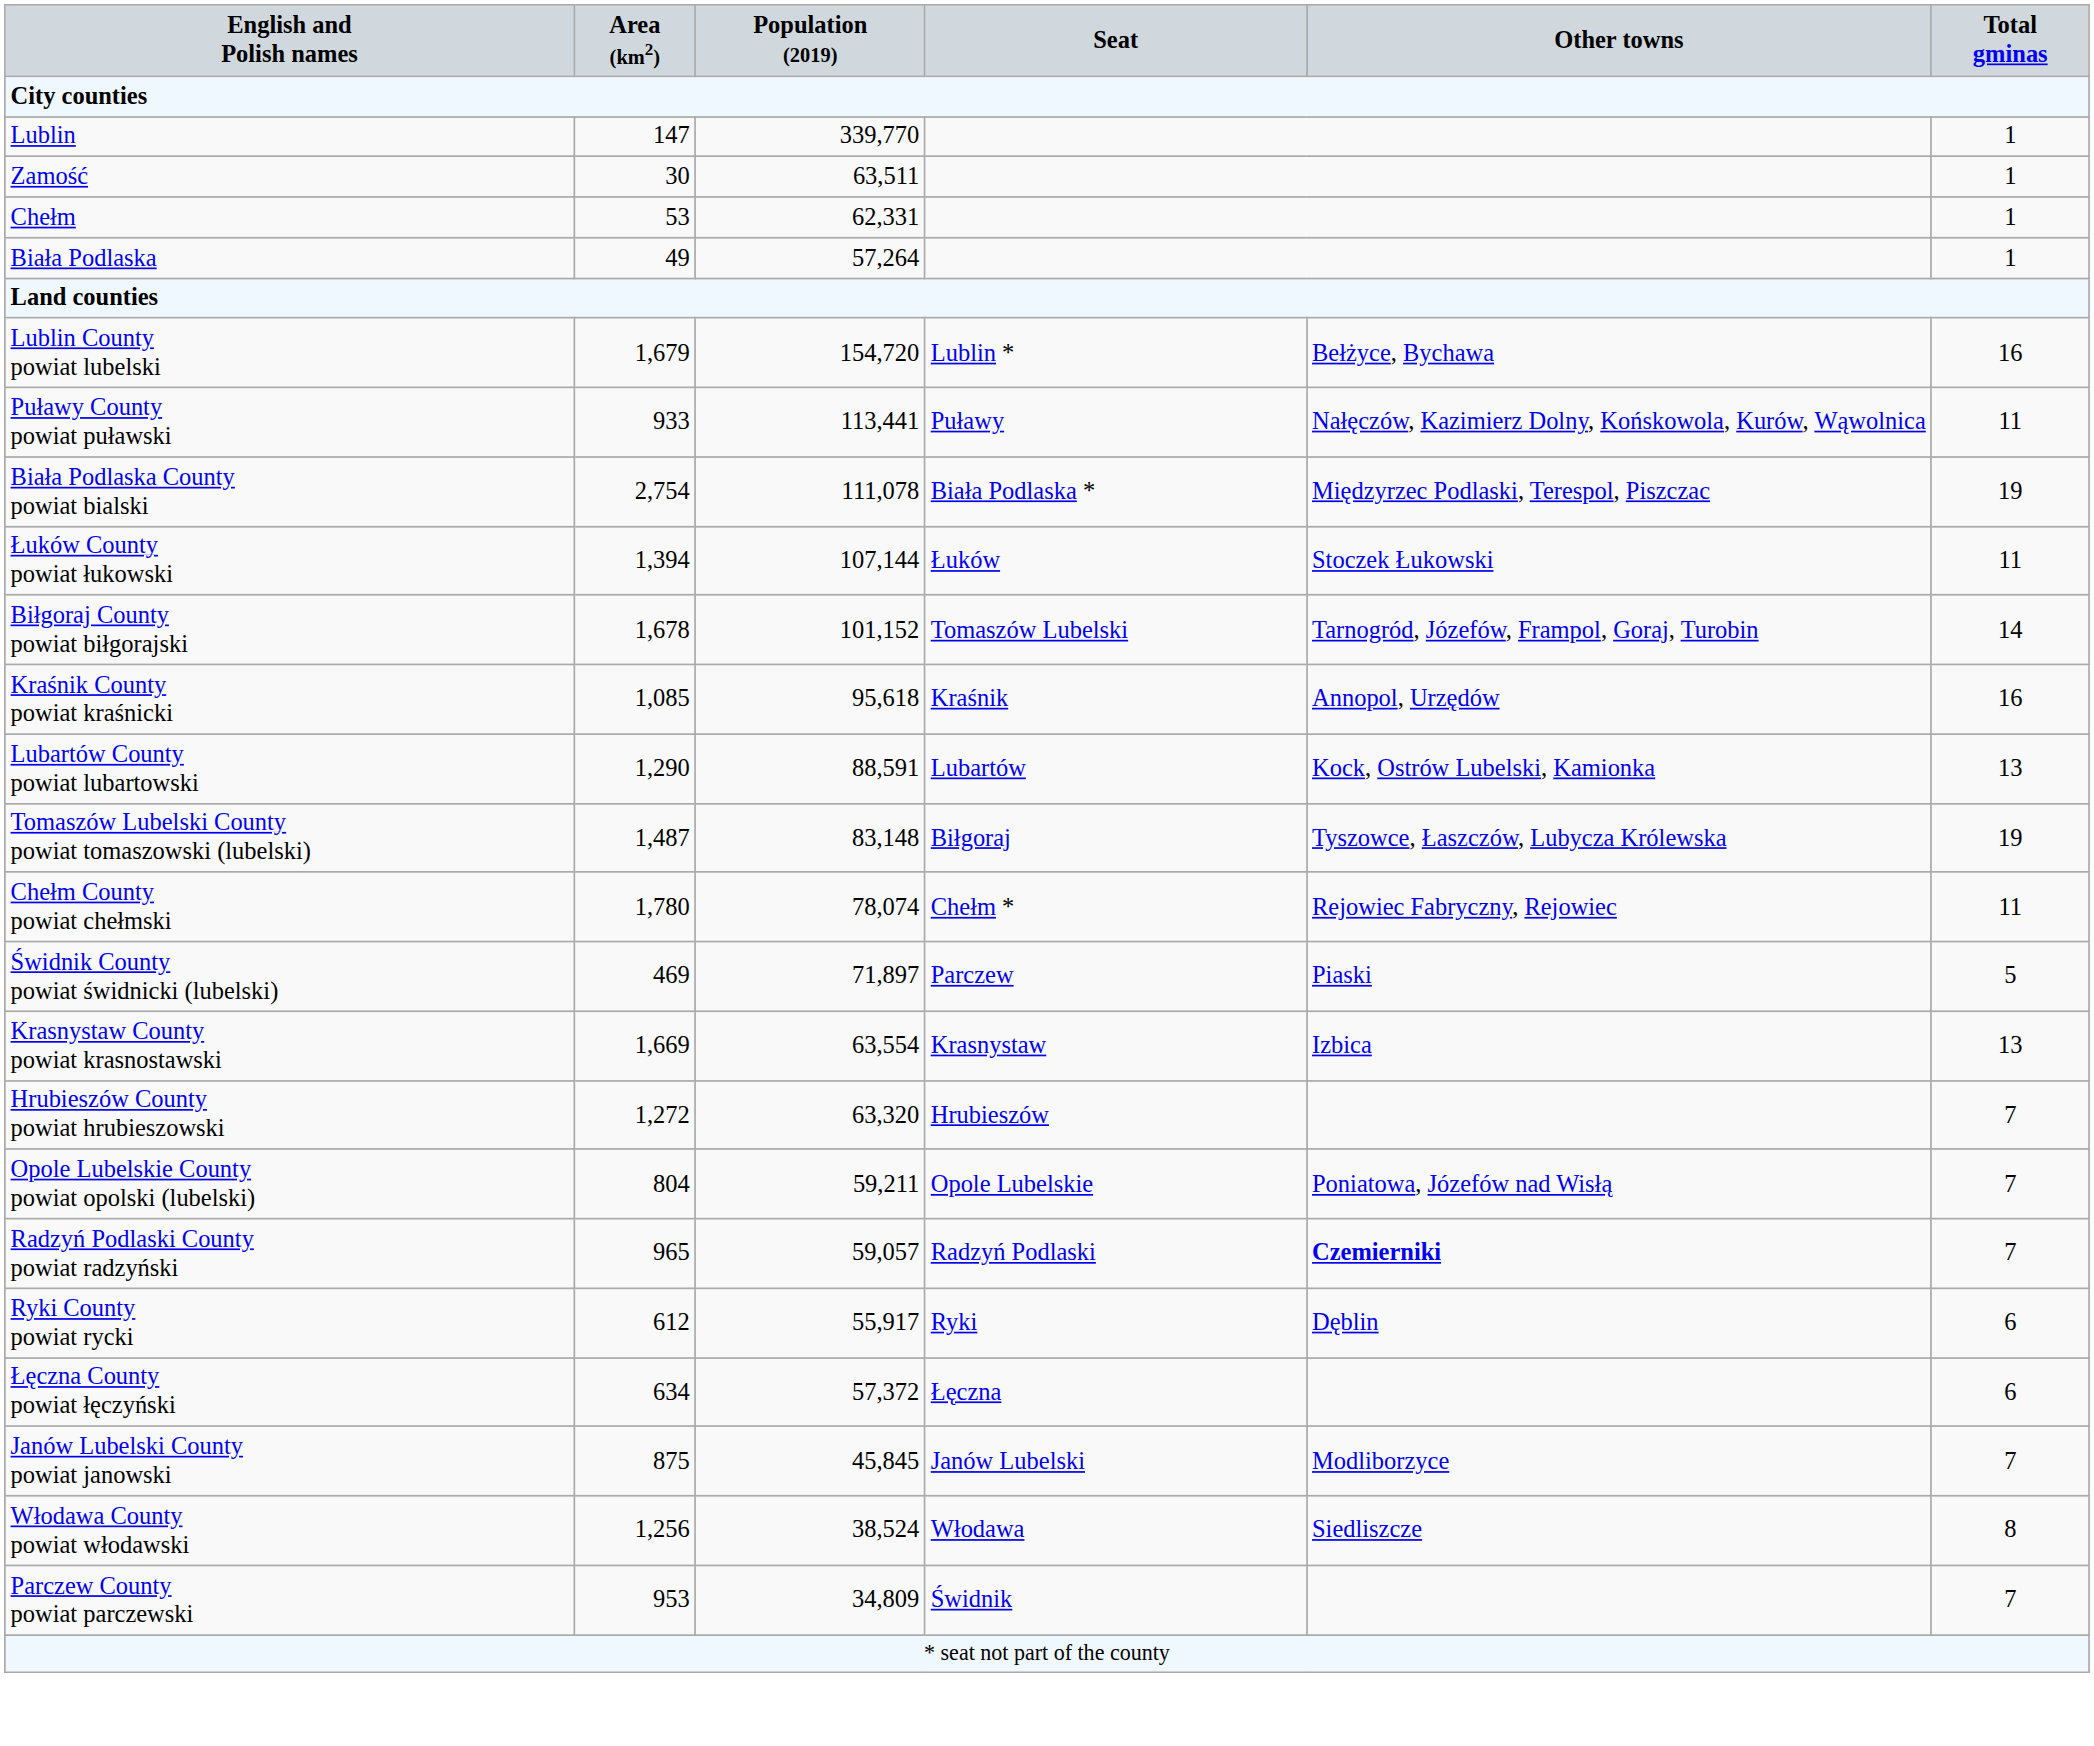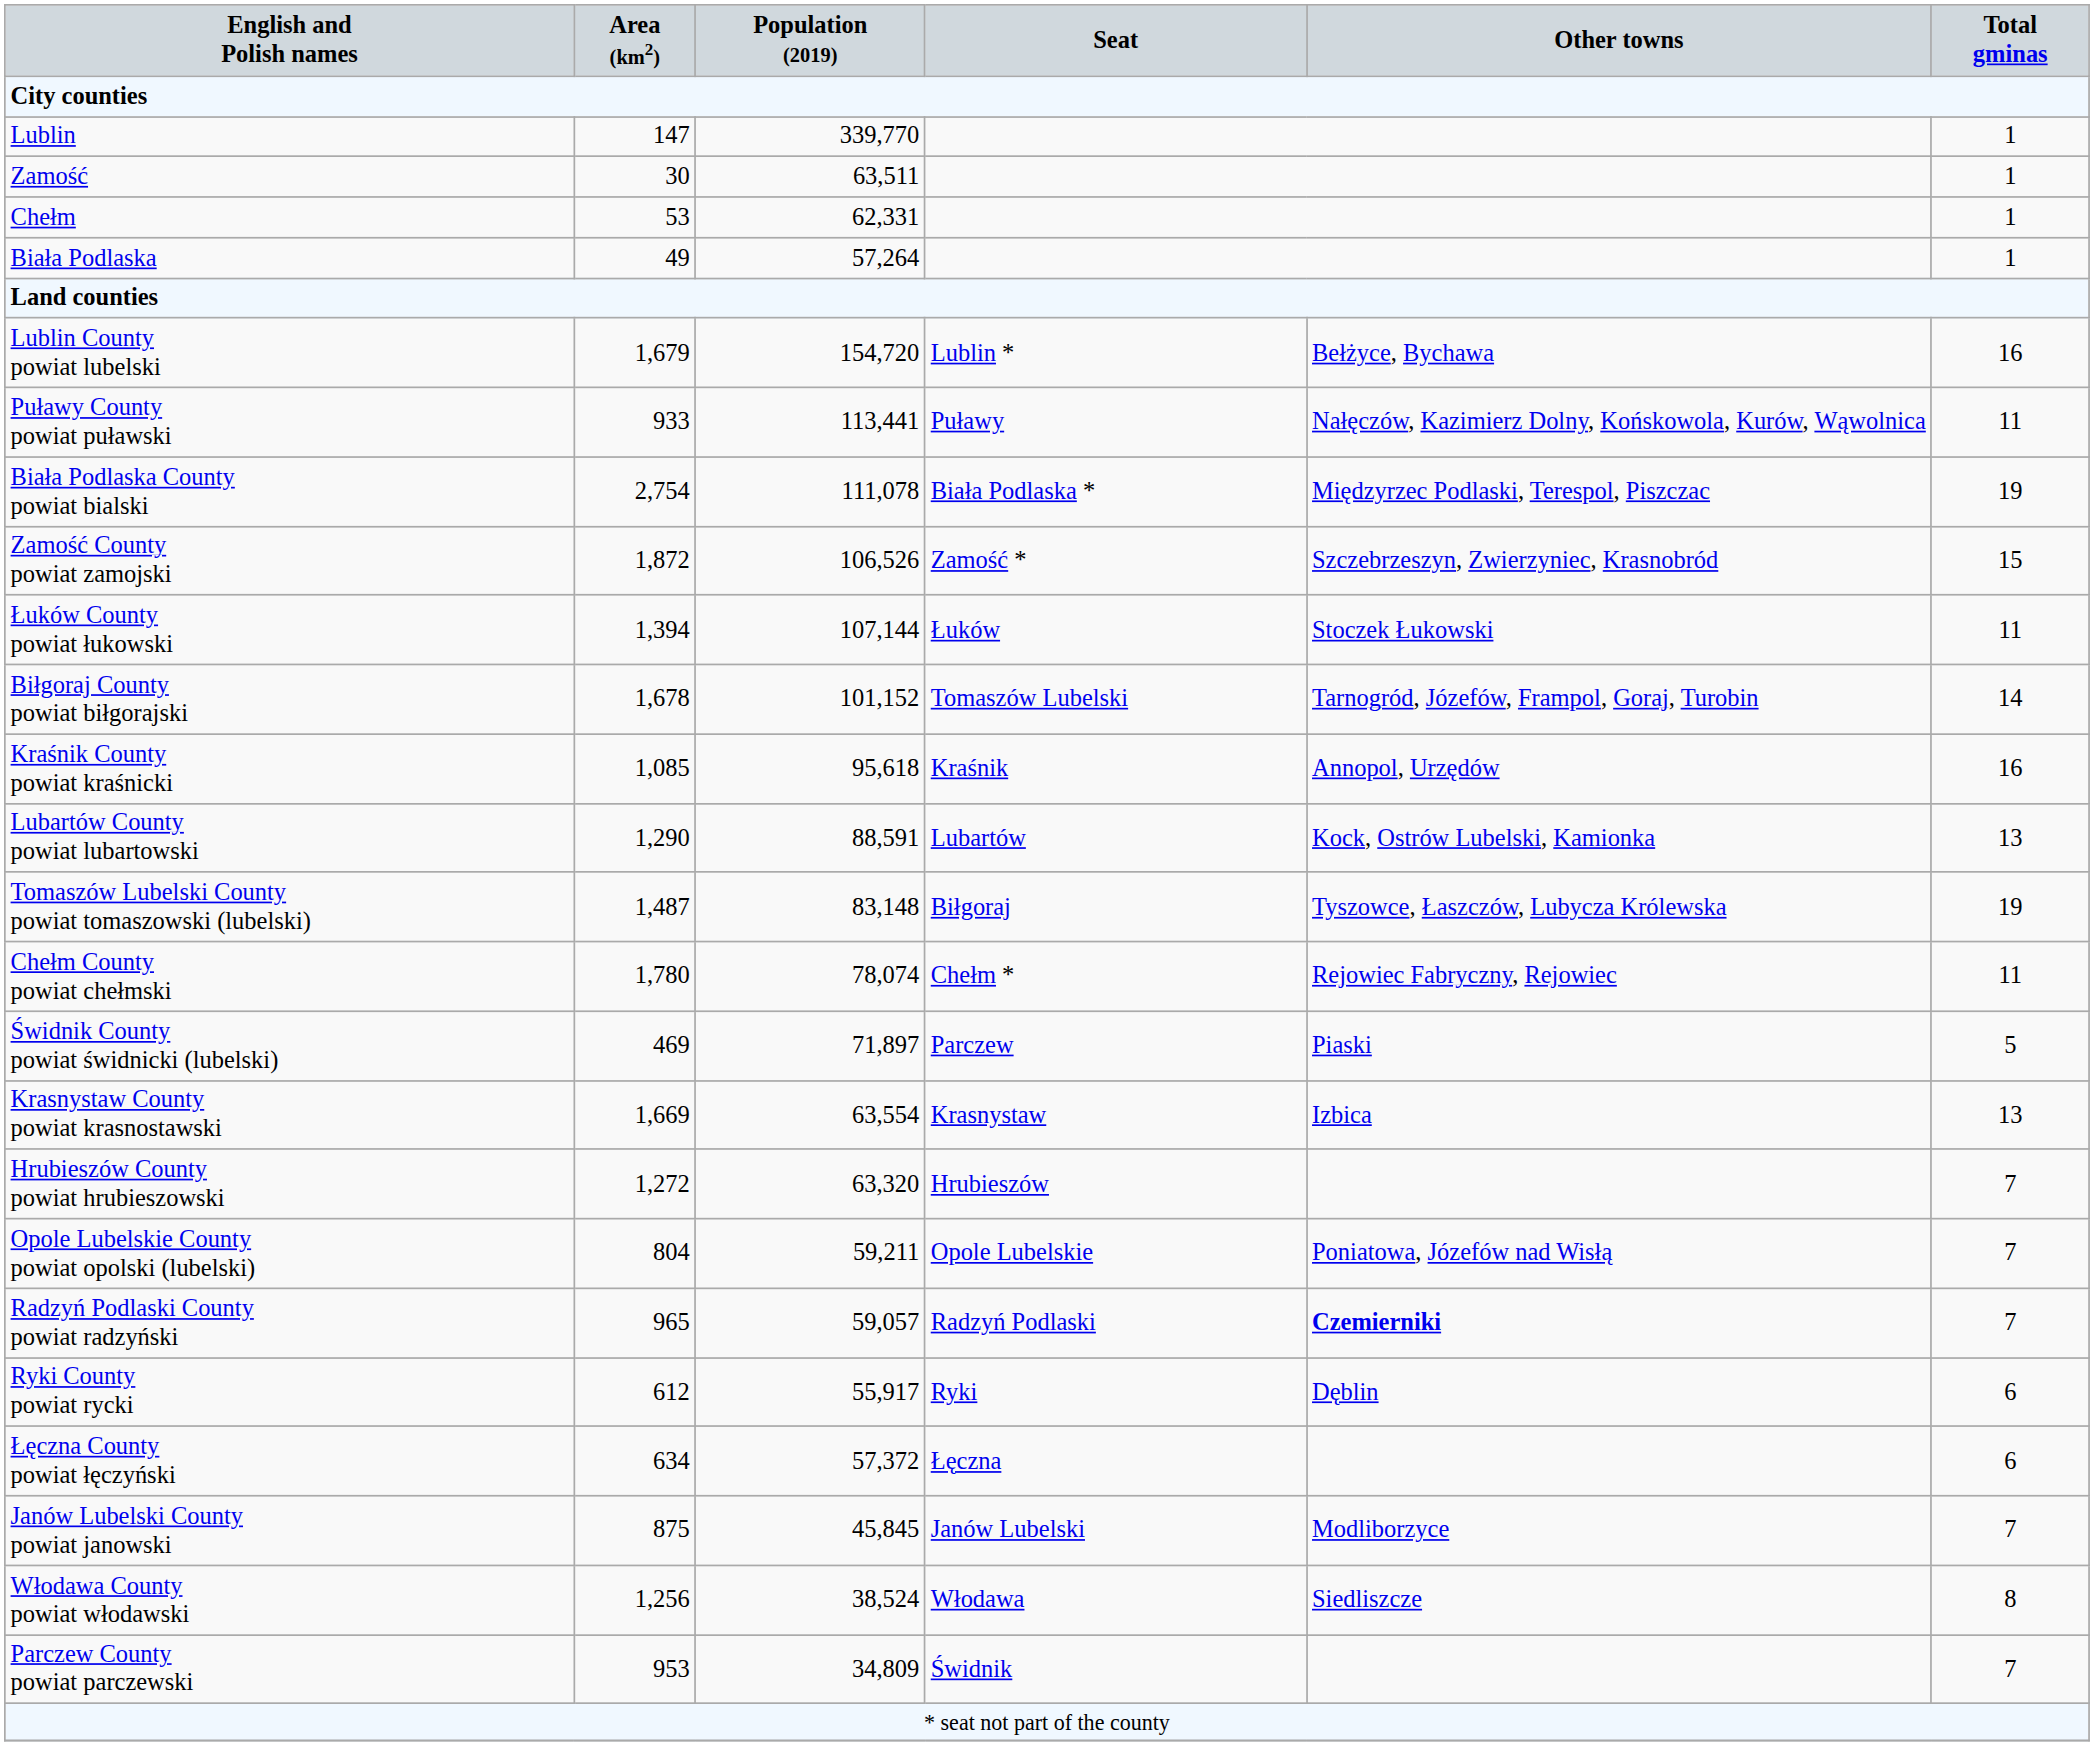 <table class="wikitable" style="font-size:90%">
 <tr bgcolor="D0D8DD">
 <td align="center"><strong>English and<br> Polish names</strong></td>
 <td align="center"><strong>Area<br> <small>(km<sup>2</sup>)</small></strong></td>
 <td align="center"><strong>Population<br> <small>(2019)</small></strong></td>
 <td align="center"><strong>Seat</strong></td>
 <td width="30%" align="center"><strong>Other towns</strong></td>
 <td align="center"><strong>Total<br> <a href='#'>gminas</a></strong></td>
 </tr>
 <tr bgcolor="F0F8FF">
 <td colspan=6><strong>City counties</strong></td>
 </tr>
 <tr>
 <td><a href='#'>Lublin</a></td>
 <td align="right">147</td>
 <td align="right">339,770</td>
 <td colspan=2></td>
 <td align="center">1</td>
 </tr>
 <tr>
 <td><a href='#'>Zamość</a></td>
 <td align="right">30</td>
 <td align="right">63,511</td>
 <td colspan=2></td>
 <td align="center">1</td>
 </tr>
 <tr>
 <td><a href='#'>Chełm</a></td>
 <td align="right">53</td>
 <td align="right">62,331</td>
 <td colspan=2></td>
 <td align="center">1</td>
 </tr>
 <tr>
 <td><a href='#'>Biała Podlaska</a></td>
 <td align="right">49</td>
 <td align="right">57,264</td>
 <td colspan=2></td>
 <td align="center">1</td>
 </tr>
 <tr bgcolor="F0F8FF">
 <td colspan=6><strong>Land counties</strong></td>
 </tr>
 <tr>
 <td><a href='#'>Lublin County</a><br> powiat lubelski</td>
 <td align="right">1,679</td>
 <td align="right">154,720</td>
 <td><a href='#'>Lublin</a> *</td>
 <td><a href='#'>Bełżyce</a>, <a href='#'>Bychawa</a></td>
 <td align="center">16</td>
 </tr>
 <tr>
 <td><a href='#'>Puławy County</a><br> powiat puławski</td>
 <td align="right">933</td>
 <td align="right">113,441</td>
 <td><a href='#'>Puławy</a></td>
 <td><a href='#'>Nałęczów</a>, <a href='#'>Kazimierz Dolny</a>, <a href='#'>Końskowola</a>, <a href='#'>Kurów</a>, <a href='#'>Wąwolnica</a></td>
 <td align="center">11</td>
 </tr>
 <tr>
 <td><a href='#'>Biała Podlaska County</a><br> powiat bialski</td>
 <td align="right">2,754</td>
 <td align="right">111,078</td>
 <td><a href='#'>Biała Podlaska</a> *</td>
 <td><a href='#'>Międzyrzec Podlaski</a>, <a href='#'>Terespol</a>, <a href='#'>Piszczac</a></td>
 <td align="center">19</td>
+</tr>
+<tr>
+<td><a href='#'>Zamość County</a><br> powiat zamojski</td>
+<td align="right">1,872</td>
+<td align="right">106,526</td>
+<td><a href='#'>Zamość</a> *</td>
+<td><a href='#'>Szczebrzeszyn</a>, <a href='#'>Zwierzyniec</a>, <a href='#'>Krasnobród</a></td>
+<td align="center">15</td>
 </tr>
 <tr>
 <td><a href='#'>Łuków County</a><br> powiat łukowski</td>
 <td align="right">1,394</td>
 <td align="right">107,144</td>
 <td><a href='#'>Łuków</a></td>
 <td><a href='#'>Stoczek Łukowski</a></td>
 <td align="center">11</td>
 </tr>
 <tr>
 <td><a href='#'>Biłgoraj County</a><br> powiat biłgorajski</td>
 <td align="right">1,678</td>
 <td align="right">101,152</td>
 <td><a href='#'>Tomaszów Lubelski</a></td>
 <td><a href='#'>Tarnogród</a>, <a href='#'>Józefów</a>, <a href='#'>Frampol</a>, <a href='#'>Goraj</a>, <a href='#'>Turobin</a></td>
 <td align="center">14</td>
 </tr>
 <tr>
 <td><a href='#'>Kraśnik County</a><br> powiat kraśnicki</td>
 <td align="right">1,085</td>
 <td align="right">95,618</td>
 <td><a href='#'>Kraśnik</a></td>
 <td><a href='#'>Annopol</a>, <a href='#'>Urzędów</a></td>
 <td align="center">16</td>
 </tr>
 <tr>
 <td><a href='#'>Lubartów County</a><br> powiat lubartowski</td>
 <td align="right">1,290</td>
 <td align="right">88,591</td>
 <td><a href='#'>Lubartów</a></td>
 <td><a href='#'>Kock</a>, <a href='#'>Ostrów Lubelski</a>, <a href='#'>Kamionka</a></td>
 <td align="center">13</td>
 </tr>
 <tr>
 <td><a href='#'>Tomaszów Lubelski County</a><br> powiat tomaszowski (lubelski)</td>
 <td align="right">1,487</td>
 <td align="right">83,148</td>
 <td><a href='#'>Biłgoraj</a></td>
 <td><a href='#'>Tyszowce</a>, <a href='#'>Łaszczów</a>, <a href='#'>Lubycza Królewska</a></td>
 <td align="center">19</td>
 </tr>
 <tr>
 <td><a href='#'>Chełm County</a><br> powiat chełmski</td>
 <td align="right">1,780</td>
 <td align="right">78,074</td>
 <td><a href='#'>Chełm</a> *</td>
 <td><a href='#'>Rejowiec Fabryczny</a>, <a href='#'>Rejowiec</a></td>
 <td align="center">11</td>
 </tr>
 <tr>
 <td><a href='#'>Świdnik County</a><br> powiat świdnicki (lubelski)</td>
 <td align="right">469</td>
 <td align="right">71,897</td>
 <td><a href='#'>Parczew</a></td>
 <td><a href='#'>Piaski</a></td>
 <td align="center">5</td>
 </tr>
 <tr>
 <td><a href='#'>Krasnystaw County</a><br> powiat krasnostawski</td>
 <td align="right">1,669</td>
 <td align="right">63,554</td>
 <td><a href='#'>Krasnystaw</a></td>
 <td><a href='#'>Izbica</a></td>
 <td align="center">13</td>
 </tr>
 <tr>
 <td><a href='#'>Hrubieszów County</a><br> powiat hrubieszowski</td>
 <td align="right">1,272</td>
 <td align="right">63,320</td>
 <td><a href='#'>Hrubieszów</a></td>
 <td></td>
 <td align="center">7</td>
 </tr>
 <tr>
 <td><a href='#'>Opole Lubelskie County</a><br> powiat opolski (lubelski)</td>
 <td align="right">804</td>
 <td align="right">59,211</td>
 <td><a href='#'>Opole Lubelskie</a></td>
 <td><a href='#'>Poniatowa</a>, <a href='#'>Józefów nad Wisłą</a></td>
 <td align="center">7</td>
 </tr>
 <tr>
 <td><a href='#'>Radzyń Podlaski County</a><br> powiat radzyński</td>
 <td align="right">965</td>
 <td align="right">59,057</td>
 <td><a href='#'>Radzyń Podlaski</a></td>
 <td><strong><a href='#'>Czemierniki</a></strong></td>
 <td align="center">7</td>
 </tr>
 <tr>
 <td><a href='#'>Ryki County</a><br> powiat rycki</td>
 <td align="right">612</td>
 <td align="right">55,917</td>
 <td><a href='#'>Ryki</a></td>
 <td><a href='#'>Dęblin</a></td>
 <td align="center">6</td>
 </tr>
 <tr>
 <td><a href='#'>Łęczna County</a><br> powiat łęczyński</td>
 <td align="right">634</td>
 <td align="right">57,372</td>
 <td><a href='#'>Łęczna</a></td>
 <td></td>
 <td align="center">6</td>
 </tr>
 <tr>
 <td><a href='#'>Janów Lubelski County</a><br> powiat janowski</td>
 <td align="right">875</td>
 <td align="right">45,845</td>
 <td><a href='#'>Janów Lubelski</a></td>
 <td><a href='#'>Modliborzyce</a></td>
 <td align="center">7</td>
 </tr>
 <tr>
 <td><a href='#'>Włodawa County</a><br> powiat włodawski</td>
 <td align="right">1,256</td>
 <td align="right">38,524</td>
 <td><a href='#'>Włodawa</a></td>
 <td><a href='#'>Siedliszcze</a></td>
 <td align="center">8</td>
 </tr>
 <tr>
 <td><a href='#'>Parczew County</a><br> powiat parczewski</td>
 <td align="right">953</td>
 <td align="right">34,809</td>
 <td><a href='#'>Świdnik</a></td>
 <td></td>
 <td align="center">7</td>
 </tr>
 <tr bgcolor="F0F8FF">
 <td colspan=6 style="text-align:center;font-size:90%">* seat not part of the county</td>
 </tr>
 <tr>
 </tr>
 </table>
